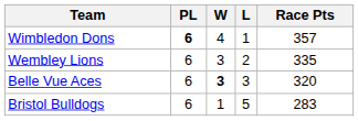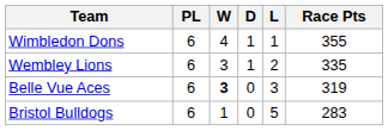 <table class=wikitable width="400" style="background:#FFFFFF;">
 <tr>
 <th>Team</th>
 <th>PL</th>
 <th>W</th>
+<th>D</th>
 <th>L</th>
 <th>Race Pts</th>
 </tr>
 <tr>
 <td><a href='#'>Wimbledon Dons</a></td>
-<td align="center"><strong>6</strong></td>
+<td align="center">6</td>
 <td align="center">4</td>
 <td align="center">1</td>
-<td align="center">357</td>
+<td align="center">1</td>
+<td align="center">355</td>
 </tr>
 <tr>
 <td><a href='#'>Wembley Lions</a></td>
 <td align="center">6</td>
 <td align="center">3</td>
+<td align="center">1</td>
 <td align="center">2</td>
 <td align="center">335</td>
 </tr>
 <tr>
 <td><a href='#'>Belle Vue Aces</a></td>
 <td align="center">6</td>
 <td align="center"><strong>3</strong></td>
+<td align="center">0</td>
 <td align="center">3</td>
-<td align="center">320</td>
+<td align="center">319</td>
 </tr>
 <tr>
 <td><a href='#'>Bristol Bulldogs</a></td>
 <td align="center">6</td>
 <td align="center">1</td>
+<td align="center">0</td>
 <td align="center">5</td>
 <td align="center">283</td>
 </tr>
 </table>
